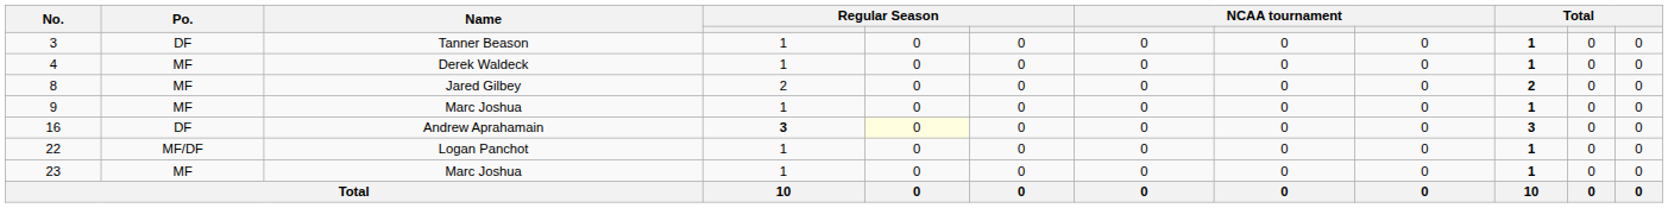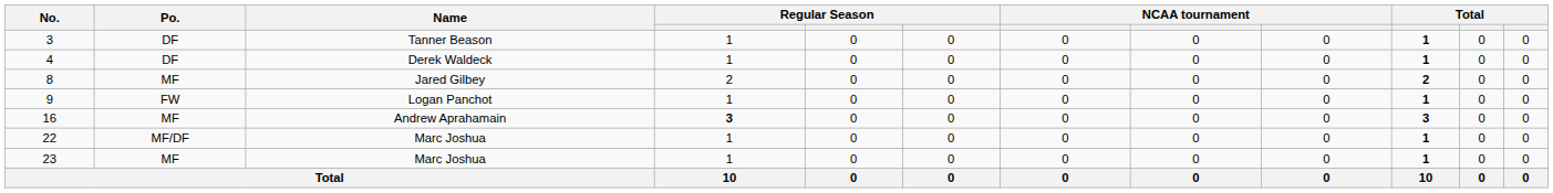 <table class="wikitable" style="text-align:center; font-size:95%; width:95%;">
 <tr>
 <th rowspan=2>No.</th>
 <th rowspan=2>Po.</th>
 <th rowspan=2>Name</th>
 <th colspan=3>Regular Season</th>
 <th colspan=3>NCAA tournament</th>
 <th colspan=3>Total</th>
 </tr>
 <tr>
 <th></th>
 <th></th>
 <th></th>
 <th></th>
 <th></th>
 <th></th>
 <th></th>
 <th></th>
 <th></th>
 </tr>
 <tr>
 <td>3</td>
 <td>DF</td>
 <td>Tanner Beason</td>
 <td>1</td>
 <td>0</td>
 <td>0</td>
 <td>0</td>
 <td>0</td>
 <td>0</td>
 <td><strong>1</strong></td>
 <td>0</td>
 <td>0</td>
 </tr>
 <tr>
 <td>4</td>
-<td>MF</td>
+<td>DF</td>
 <td>Derek Waldeck</td>
 <td>1</td>
 <td>0</td>
 <td>0</td>
 <td>0</td>
 <td>0</td>
 <td>0</td>
 <td><strong>1</strong></td>
 <td>0</td>
 <td>0</td>
 </tr>
 <tr>
 <td>8</td>
 <td>MF</td>
 <td>Jared Gilbey</td>
 <td>2</td>
 <td>0</td>
 <td>0</td>
 <td>0</td>
 <td>0</td>
 <td>0</td>
 <td><strong>2</strong></td>
 <td>0</td>
 <td>0</td>
 </tr>
 <tr>
 <td>9</td>
-<td>MF</td>
-<td>Marc Joshua</td>
+<td>FW</td>
+<td>Logan Panchot</td>
 <td>1</td>
 <td>0</td>
 <td>0</td>
 <td>0</td>
 <td>0</td>
 <td>0</td>
 <td><strong>1</strong></td>
 <td>0</td>
 <td>0</td>
 </tr>
 <tr>
 <td>16</td>
-<td>DF</td>
+<td>MF</td>
 <td>Andrew Aprahamain</td>
 <td><strong>3</strong></td>
-<td style="background: lightyellow;">0</td>
+<td>0</td>
 <td>0</td>
 <td>0</td>
 <td>0</td>
 <td>0</td>
 <td><strong>3</strong></td>
 <td>0</td>
 <td>0</td>
 </tr>
 <tr>
 <td>22</td>
 <td>MF/DF</td>
-<td>Logan Panchot</td>
+<td>Marc Joshua</td>
 <td>1</td>
 <td>0</td>
 <td>0</td>
 <td>0</td>
 <td>0</td>
 <td>0</td>
 <td><strong>1</strong></td>
 <td>0</td>
 <td>0</td>
 </tr>
 <tr>
 <td>23</td>
 <td>MF</td>
 <td>Marc Joshua</td>
 <td>1</td>
 <td>0</td>
 <td>0</td>
 <td>0</td>
 <td>0</td>
 <td>0</td>
 <td><strong>1</strong></td>
 <td>0</td>
 <td>0</td>
 </tr>
 <tr>
 <th colspan=3>Total</th>
 <th>10</th>
 <th>0</th>
 <th>0</th>
 <th>0</th>
 <th>0</th>
 <th>0</th>
 <th>10</th>
 <th>0</th>
 <th>0</th>
 </tr>
 </table>
